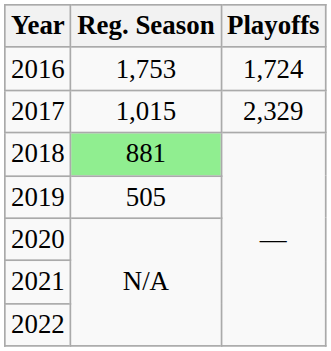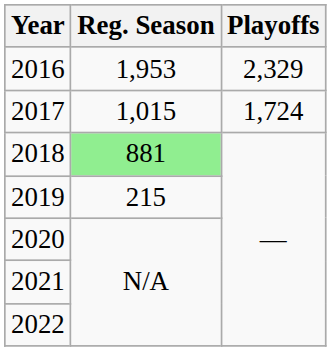 <table class="wikitable" style="text-align:center; margin-left: lem;">
 <tr>
 <th>Year</th>
 <th>Reg. Season</th>
 <th>Playoffs</th>
 </tr>
 <tr>
 <td>2016</td>
-<td>1,753</td>
-<td>1,724</td>
+<td>1,953</td>
+<td>2,329</td>
 </tr>
 <tr>
 <td>2017</td>
 <td>1,015</td>
-<td>2,329</td>
+<td>1,724</td>
 </tr>
 <tr>
 <td>2018</td>
 <td style="background: lightgreen;">881</td>
 <td rowspan=5>—</td>
 </tr>
 <tr>
 <td>2019</td>
-<td>505</td>
+<td>215</td>
 </tr>
 <tr>
 <td>2020</td>
 <td rowspan=3>N/A</td>
 </tr>
 <tr>
 <td>2021</td>
 </tr>
 <tr>
 <td>2022</td>
 </tr>
 </table>
